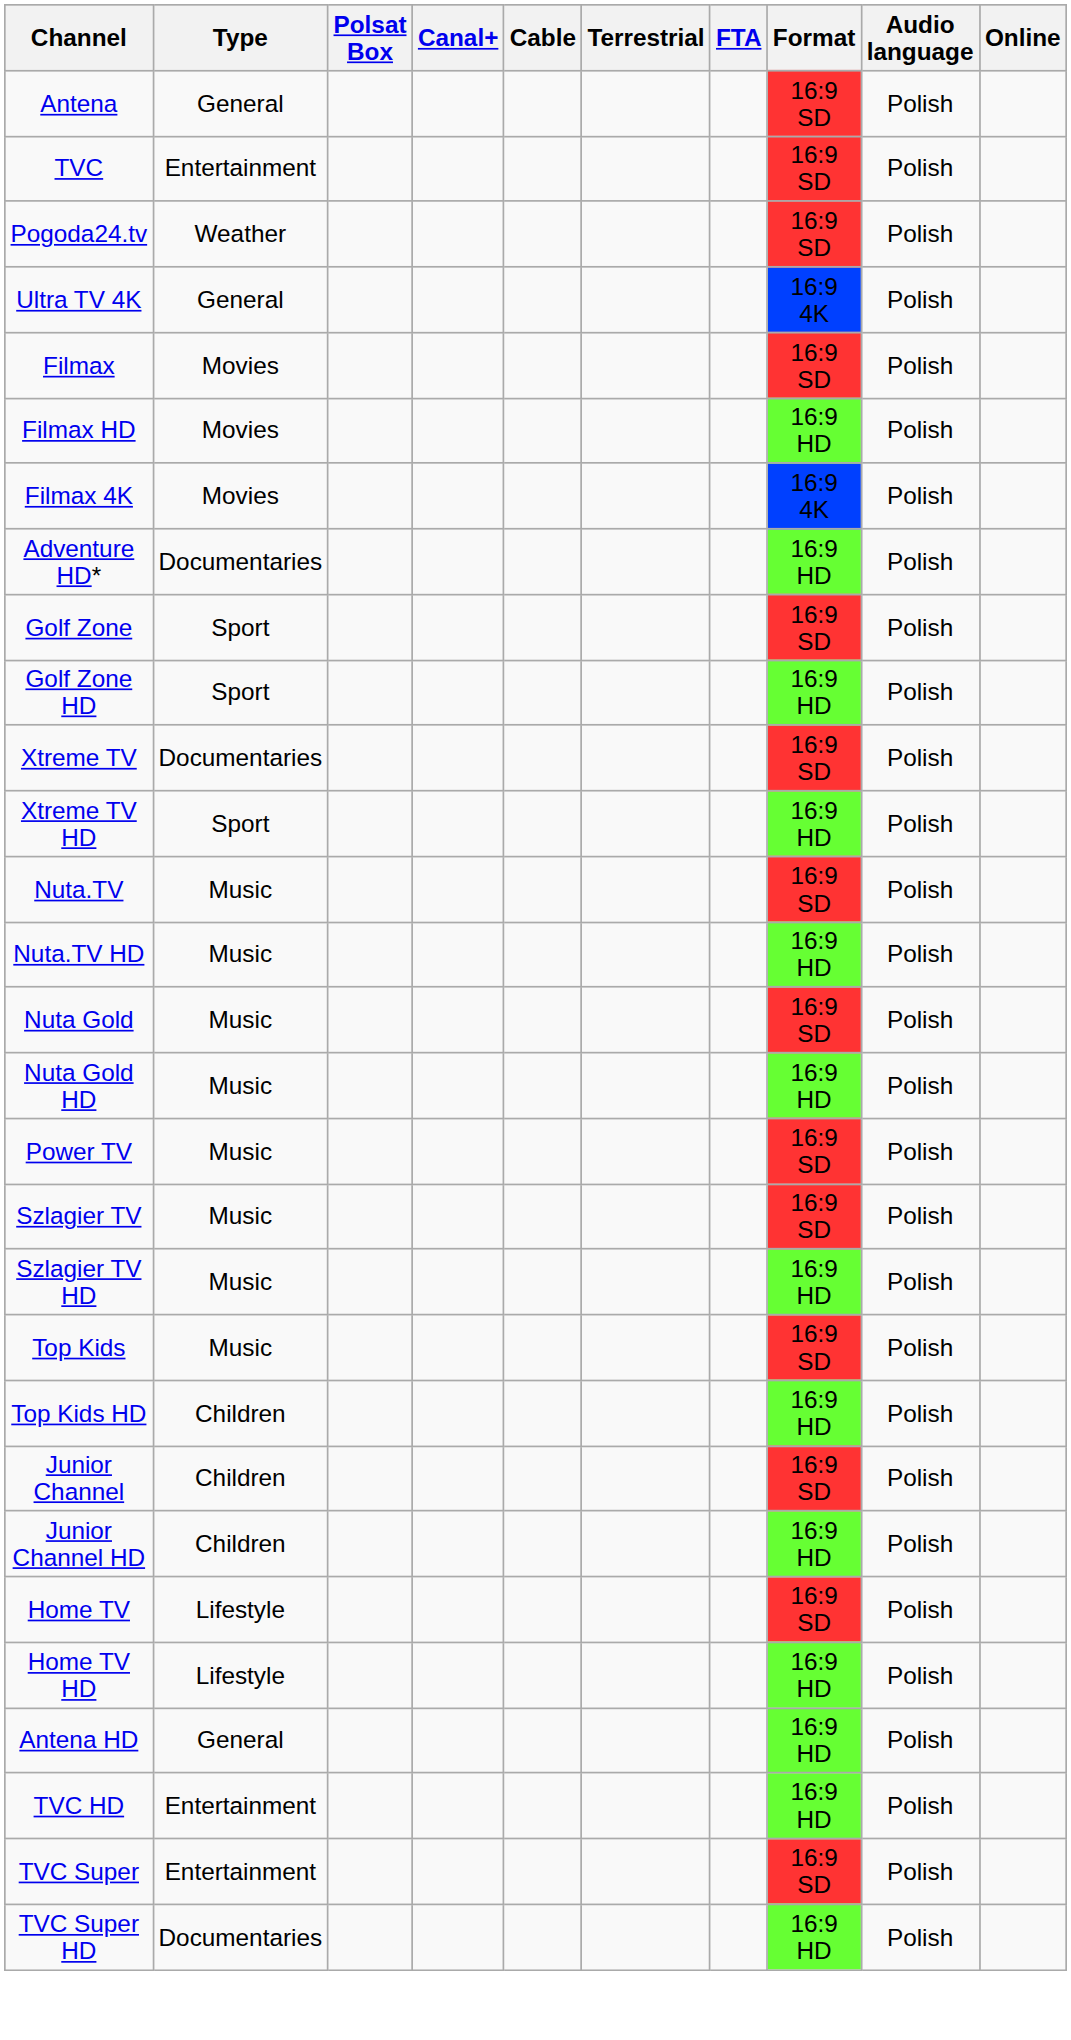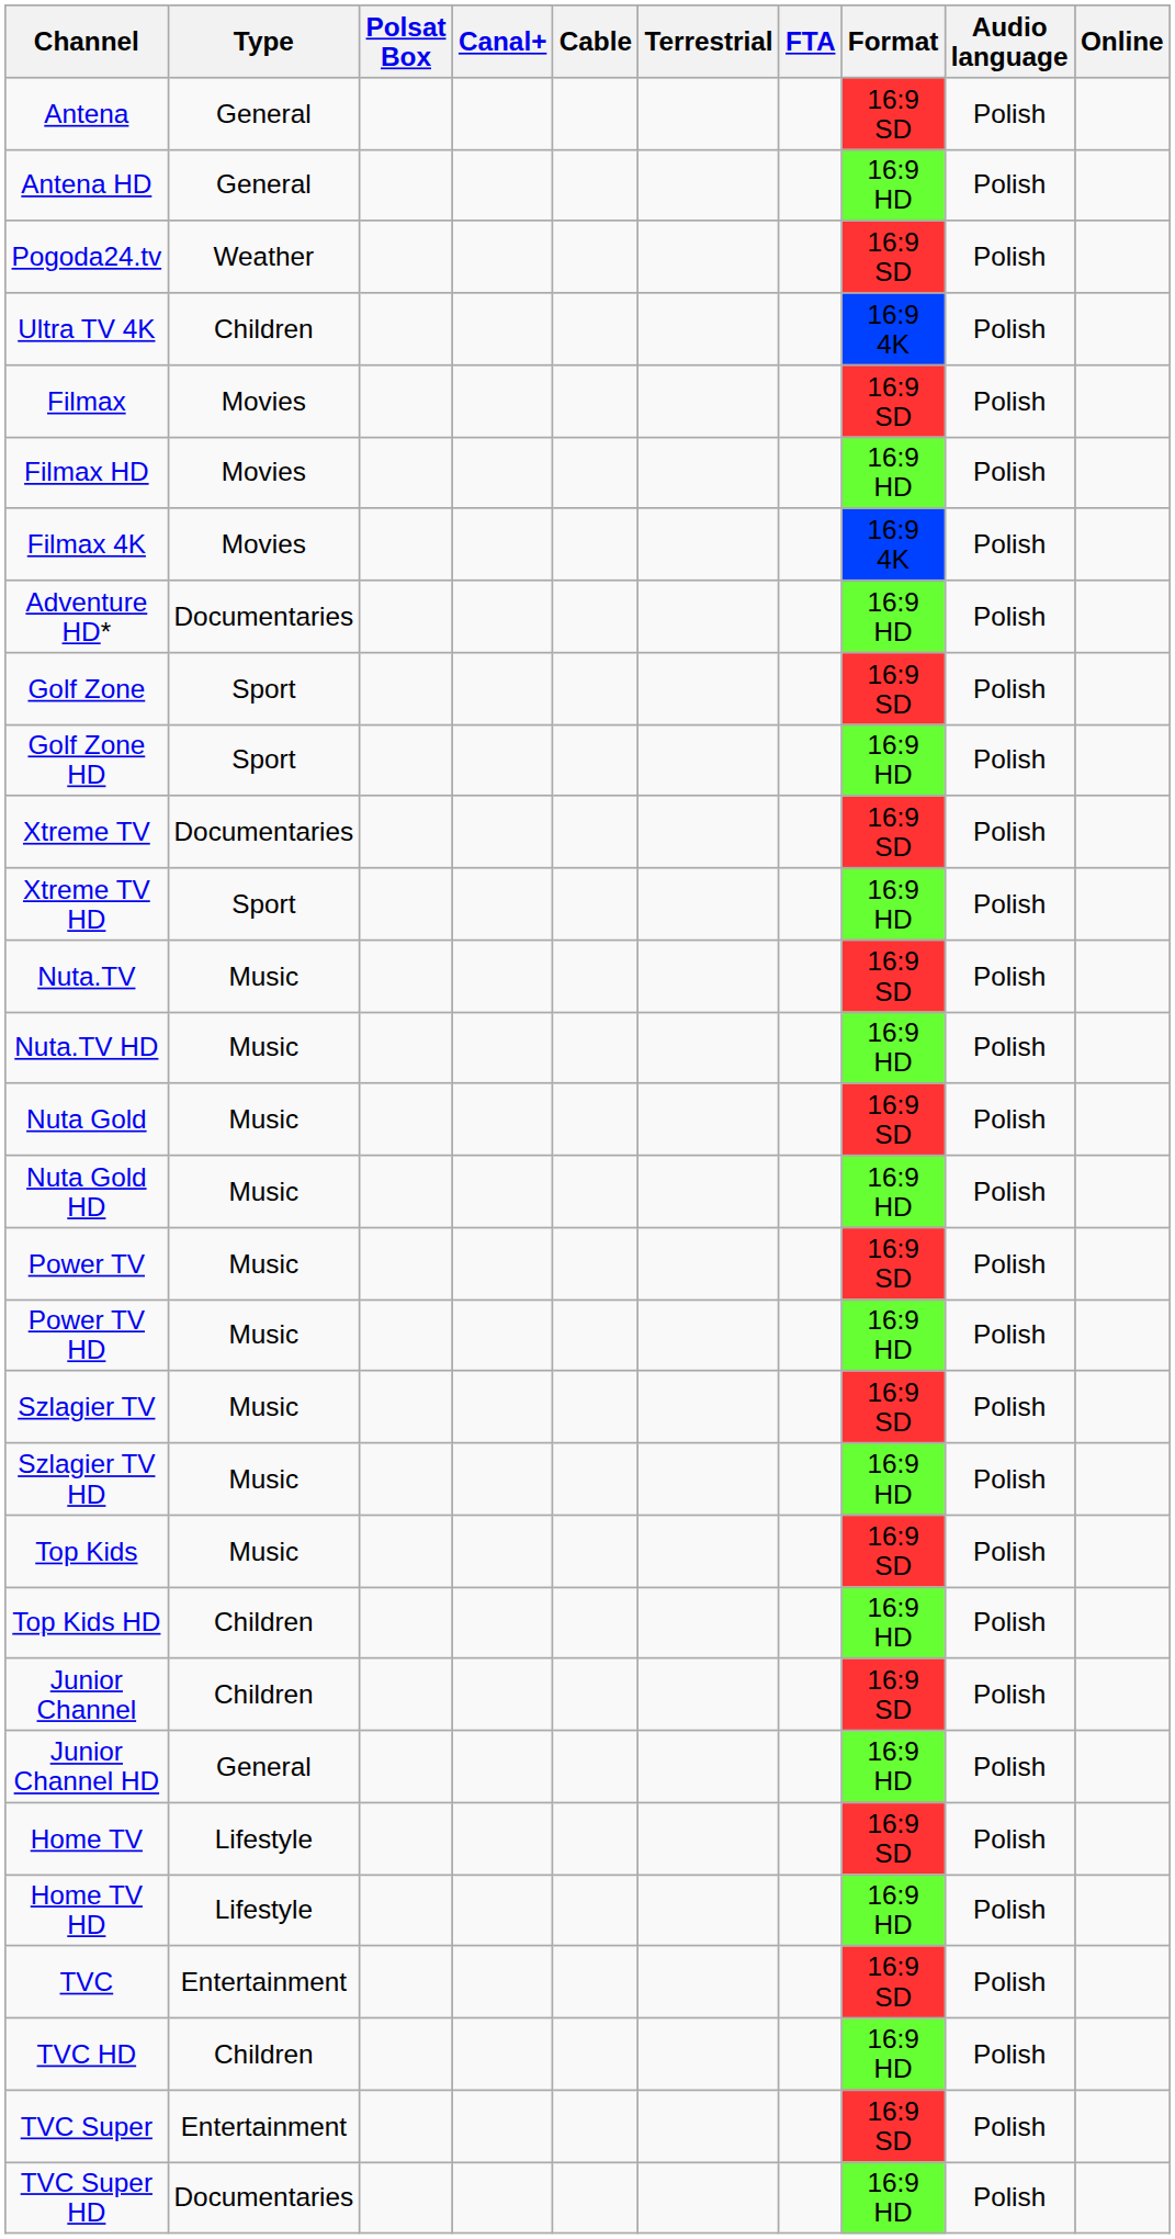 <table class="wikitable sortable" width="100%" style="text-align:center; font-size: 90%">
 <tr>
 <th>Channel</th>
 <th>Type</th>
 <th><a href='#'>Polsat Box</a></th>
 <th><a href='#'>Canal+</a></th>
 <th>Cable</th>
 <th>Terrestrial</th>
 <th><a href='#'>FTA</a></th>
 <th>Format</th>
 <th>Audio language</th>
 <th>Online</th>
 </tr>
 <tr>
 <td><a href='#'>Antena</a></td>
 <td>General</td>
 <td></td>
 <td></td>
 <td></td>
 <td></td>
 <td></td>
 <td bgcolor="#f33">16:9 SD</td>
 <td>Polish</td>
 <td></td>
 </tr>
 <tr>
-<td><a href='#'>TVC</a></td>
-<td>Entertainment</td>
+<td><a href='#'>Antena HD</a></td>
+<td>General</td>
 <td></td>
 <td></td>
 <td></td>
 <td></td>
 <td></td>
-<td bgcolor="#f33">16:9 SD</td>
+<td bgcolor="#6f3">16:9 HD</td>
 <td>Polish</td>
 <td></td>
 </tr>
 <tr>
 <td><a href='#'>Pogoda24.tv</a></td>
 <td>Weather</td>
 <td></td>
 <td></td>
 <td></td>
 <td></td>
 <td></td>
 <td bgcolor="#f33">16:9 SD</td>
 <td>Polish</td>
 <td></td>
 </tr>
 <tr>
 <td><a href='#'>Ultra TV 4K</a></td>
-<td>General</td>
+<td>Children</td>
 <td></td>
 <td></td>
 <td></td>
 <td></td>
 <td></td>
 <td bgcolor="#0040FF">16:9 4K</td>
 <td>Polish</td>
 <td></td>
 </tr>
 <tr>
 <td><a href='#'>Filmax</a></td>
 <td>Movies</td>
 <td></td>
 <td></td>
 <td></td>
 <td></td>
 <td></td>
 <td bgcolor="#f33">16:9 SD</td>
 <td>Polish</td>
 <td></td>
 </tr>
 <tr>
 <td><a href='#'>Filmax HD</a></td>
 <td>Movies</td>
 <td></td>
 <td></td>
 <td></td>
 <td></td>
 <td></td>
 <td bgcolor="#6f3">16:9 HD</td>
 <td>Polish</td>
 <td></td>
 </tr>
 <tr>
 <td><a href='#'>Filmax 4K</a></td>
 <td>Movies</td>
 <td></td>
 <td></td>
 <td></td>
 <td></td>
 <td></td>
 <td bgcolor="#0040FF">16:9 4K</td>
 <td>Polish</td>
 <td></td>
 </tr>
 <tr>
 <td><a href='#'>Adventure HD</a>*</td>
 <td>Documentaries</td>
 <td></td>
 <td></td>
 <td></td>
 <td></td>
 <td></td>
 <td bgcolor="#6f3">16:9 HD</td>
 <td>Polish</td>
 <td></td>
 </tr>
 <tr>
 <td><a href='#'>Golf Zone</a></td>
 <td>Sport</td>
 <td></td>
 <td></td>
 <td></td>
 <td></td>
 <td></td>
 <td bgcolor="#f33">16:9 SD</td>
 <td>Polish</td>
 <td></td>
 </tr>
 <tr>
 <td><a href='#'>Golf Zone HD</a></td>
 <td>Sport</td>
 <td></td>
 <td></td>
 <td></td>
 <td></td>
 <td></td>
 <td bgcolor="#6f3">16:9 HD</td>
 <td>Polish</td>
 <td></td>
 </tr>
 <tr>
 <td><a href='#'>Xtreme TV</a></td>
 <td>Documentaries</td>
 <td></td>
 <td></td>
 <td></td>
 <td></td>
 <td></td>
 <td bgcolor="#f33">16:9 SD</td>
 <td>Polish</td>
 <td></td>
 </tr>
 <tr>
 <td><a href='#'>Xtreme TV HD</a></td>
 <td>Sport</td>
 <td></td>
 <td></td>
 <td></td>
 <td></td>
 <td></td>
 <td bgcolor="#6f3">16:9 HD</td>
 <td>Polish</td>
 <td></td>
 </tr>
 <tr>
 <td><a href='#'>Nuta.TV</a></td>
 <td>Music</td>
 <td></td>
 <td></td>
 <td></td>
 <td></td>
 <td></td>
 <td bgcolor="#f33">16:9 SD</td>
 <td>Polish</td>
 <td></td>
 </tr>
 <tr>
 <td><a href='#'>Nuta.TV HD</a></td>
 <td>Music</td>
 <td></td>
 <td></td>
 <td></td>
 <td></td>
 <td></td>
 <td bgcolor="#6f3">16:9 HD</td>
 <td>Polish</td>
 <td></td>
 </tr>
 <tr>
 <td><a href='#'>Nuta Gold</a></td>
 <td>Music</td>
 <td></td>
 <td></td>
 <td></td>
 <td></td>
 <td></td>
 <td bgcolor="#f33">16:9 SD</td>
 <td>Polish</td>
 <td></td>
 </tr>
 <tr>
 <td><a href='#'>Nuta Gold HD</a></td>
 <td>Music</td>
 <td></td>
 <td></td>
 <td></td>
 <td></td>
 <td></td>
 <td bgcolor="#6f3">16:9 HD</td>
 <td>Polish</td>
 <td></td>
 </tr>
 <tr>
 <td><a href='#'>Power TV</a></td>
 <td>Music</td>
 <td></td>
 <td></td>
 <td></td>
 <td></td>
 <td></td>
 <td bgcolor="#f33">16:9 SD</td>
 <td>Polish</td>
 <td></td>
 </tr>
 <tr>
+<td><a href='#'>Power TV HD</a></td>
+<td>Music</td>
+<td></td>
+<td></td>
+<td></td>
+<td></td>
+<td></td>
+<td bgcolor="#6f3">16:9 HD</td>
+<td>Polish</td>
+<td></td>
+</tr>
+<tr>
 <td><a href='#'>Szlagier TV</a></td>
 <td>Music</td>
 <td></td>
 <td></td>
 <td></td>
 <td></td>
 <td></td>
 <td bgcolor="#f33">16:9 SD</td>
 <td>Polish</td>
 <td></td>
 </tr>
 <tr>
 <td><a href='#'>Szlagier TV HD</a></td>
 <td>Music</td>
 <td></td>
 <td></td>
 <td></td>
 <td></td>
 <td></td>
 <td bgcolor="#6f3">16:9 HD</td>
 <td>Polish</td>
 <td></td>
 </tr>
 <tr>
 <td><a href='#'>Top Kids</a></td>
 <td>Music</td>
 <td></td>
 <td></td>
 <td></td>
 <td></td>
 <td></td>
 <td bgcolor="#f33">16:9 SD</td>
 <td>Polish</td>
 <td></td>
 </tr>
 <tr>
 <td><a href='#'>Top Kids HD</a></td>
 <td>Children</td>
 <td></td>
 <td></td>
 <td></td>
 <td></td>
 <td></td>
 <td bgcolor="#6f3">16:9 HD</td>
 <td>Polish</td>
 <td></td>
 </tr>
 <tr>
 <td><a href='#'>Junior Channel</a></td>
 <td>Children</td>
 <td></td>
 <td></td>
 <td></td>
 <td></td>
 <td></td>
 <td bgcolor="#f33">16:9 SD</td>
 <td>Polish</td>
 <td></td>
 </tr>
 <tr>
 <td><a href='#'>Junior Channel HD</a></td>
-<td>Children</td>
+<td>General</td>
 <td></td>
 <td></td>
 <td></td>
 <td></td>
 <td></td>
 <td bgcolor="#6f3">16:9 HD</td>
 <td>Polish</td>
 <td></td>
 </tr>
 <tr>
 <td><a href='#'>Home TV</a></td>
 <td>Lifestyle</td>
 <td></td>
 <td></td>
 <td></td>
 <td></td>
 <td></td>
 <td bgcolor="#f33">16:9 SD</td>
 <td>Polish</td>
 <td></td>
 </tr>
 <tr>
 <td><a href='#'>Home TV HD</a></td>
 <td>Lifestyle</td>
 <td></td>
 <td></td>
 <td></td>
 <td></td>
 <td></td>
 <td bgcolor="#6f3">16:9 HD</td>
 <td>Polish</td>
 <td></td>
 </tr>
 <tr>
-<td><a href='#'>Antena HD</a></td>
-<td>General</td>
+<td><a href='#'>TVC</a></td>
+<td>Entertainment</td>
 <td></td>
 <td></td>
 <td></td>
 <td></td>
 <td></td>
-<td bgcolor="#6f3">16:9 HD</td>
+<td bgcolor="#f33">16:9 SD</td>
 <td>Polish</td>
 <td></td>
 </tr>
 <tr>
 <td><a href='#'>TVC HD</a></td>
-<td>Entertainment</td>
+<td>Children</td>
 <td></td>
 <td></td>
 <td></td>
 <td></td>
 <td></td>
 <td bgcolor="#6f3">16:9 HD</td>
 <td>Polish</td>
 <td></td>
 </tr>
 <tr>
 <td><a href='#'>TVC Super</a></td>
 <td>Entertainment</td>
 <td></td>
 <td></td>
 <td></td>
 <td></td>
 <td></td>
 <td bgcolor="#f33">16:9 SD</td>
 <td>Polish</td>
 <td></td>
 </tr>
 <tr>
 <td><a href='#'>TVC Super HD</a></td>
 <td>Documentaries</td>
 <td></td>
 <td></td>
 <td></td>
 <td></td>
 <td></td>
 <td bgcolor="#6f3">16:9 HD</td>
 <td>Polish</td>
 <td></td>
 </tr>
 </table>
